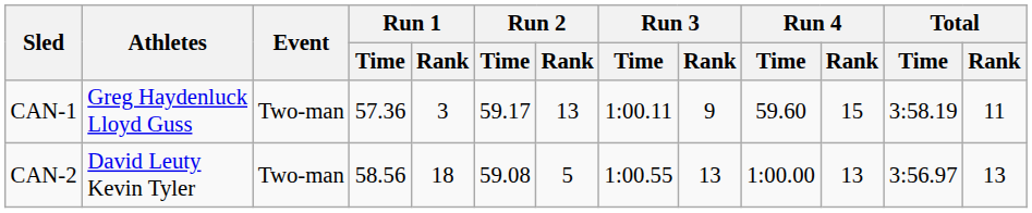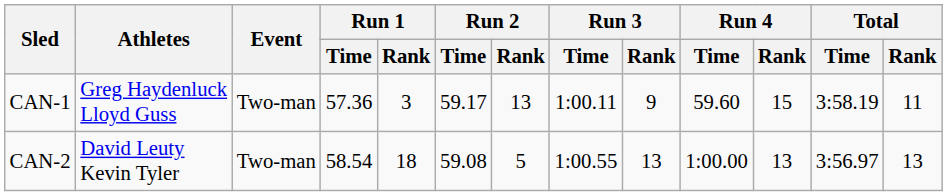 <table class="wikitable" border="1" style="font-size:90%">
 <tr>
 <th rowspan="2">Sled</th>
 <th rowspan="2">Athletes</th>
 <th rowspan="2">Event</th>
 <th colspan="2">Run 1</th>
 <th colspan="2">Run 2</th>
 <th colspan="2">Run 3</th>
 <th colspan="2">Run 4</th>
 <th colspan="2">Total</th>
 </tr>
 <tr>
 <th>Time</th>
 <th>Rank</th>
 <th>Time</th>
 <th>Rank</th>
 <th>Time</th>
 <th>Rank</th>
 <th>Time</th>
 <th>Rank</th>
 <th>Time</th>
 <th>Rank</th>
 </tr>
 <tr>
 <td align="center">CAN-1</td>
 <td><a href='#'>Greg Haydenluck</a><br><a href='#'>Lloyd Guss</a></td>
 <td>Two-man</td>
 <td align="center">57.36</td>
 <td align="center">3</td>
 <td align="center">59.17</td>
 <td align="center">13</td>
 <td align="center">1:00.11</td>
 <td align="center">9</td>
 <td align="center">59.60</td>
 <td align="center">15</td>
 <td align="center">3:58.19</td>
 <td align="center">11</td>
 </tr>
 <tr>
 <td align="center">CAN-2</td>
 <td><a href='#'>David Leuty</a><br>Kevin Tyler</td>
 <td>Two-man</td>
-<td align="center">58.56</td>
+<td align="center">58.54</td>
 <td align="center">18</td>
 <td align="center">59.08</td>
 <td align="center">5</td>
 <td align="center">1:00.55</td>
 <td align="center">13</td>
 <td align="center">1:00.00</td>
 <td align="center">13</td>
 <td align="center">3:56.97</td>
 <td align="center">13</td>
 </tr>
 </table>
